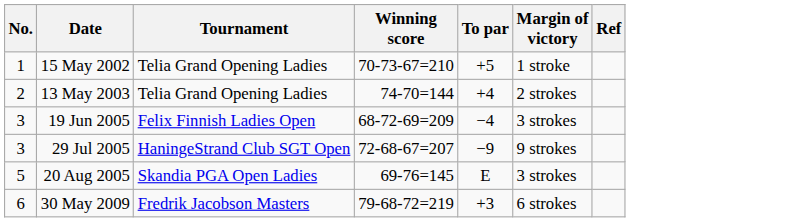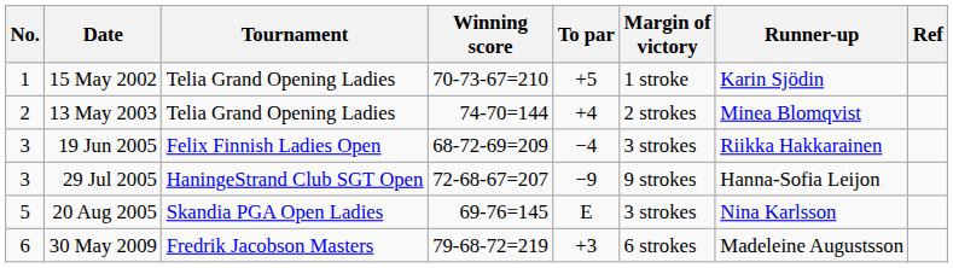 <table class="wikitable" style="font-size:95%;">
 <tr>
 <th>No.</th>
 <th>Date</th>
 <th>Tournament</th>
 <th>Winning<br>score</th>
 <th>To par</th>
 <th>Margin of<br>victory</th>
+<th>Runner-up</th>
 <th>Ref</th>
 </tr>
 <tr>
 <td align=center>1</td>
 <td align=right>15 May 2002</td>
 <td>Telia Grand Opening Ladies</td>
 <td align=right>70-73-67=210</td>
 <td align=center>+5</td>
 <td>1 stroke</td>
+<td> <a href='#'>Karin Sjödin</a></td>
 <td></td>
 </tr>
 <tr>
 <td align=center>2</td>
 <td align=right>13 May 2003</td>
 <td>Telia Grand Opening Ladies</td>
 <td align="right">74-70=144</td>
 <td align=center>+4</td>
 <td>2 strokes</td>
+<td> <a href='#'>Minea Blomqvist</a></td>
 <td></td>
 </tr>
 <tr>
 <td align=center>3</td>
 <td align=right>19 Jun 2005</td>
 <td><a href='#'>Felix Finnish Ladies Open</a></td>
 <td align=right>68-72-69=209</td>
 <td align=center>−4</td>
 <td>3 strokes</td>
+<td> <a href='#'>Riikka Hakkarainen</a></td>
 <td></td>
 </tr>
 <tr>
 <td align=center>3</td>
 <td align=right>29 Jul 2005</td>
 <td><a href='#'>HaningeStrand Club SGT Open</a></td>
 <td align=right>72-68-67=207</td>
 <td align=center>−9</td>
 <td>9 strokes</td>
+<td> Hanna-Sofia Leijon</td>
 <td></td>
 </tr>
 <tr>
 <td align=center>5</td>
 <td align=right>20 Aug 2005</td>
 <td><a href='#'>Skandia PGA Open Ladies</a></td>
 <td align="right">69-76=145</td>
 <td align=center>E</td>
 <td>3 strokes</td>
+<td> <a href='#'>Nina Karlsson</a></td>
 <td></td>
 </tr>
 <tr>
 <td align=center>6</td>
 <td align=right>30 May 2009</td>
 <td><a href='#'>Fredrik Jacobson Masters</a></td>
 <td align=right>79-68-72=219</td>
 <td align=center>+3</td>
 <td>6 strokes</td>
+<td> Madeleine Augustsson</td>
 <td></td>
 </tr>
 </table>
